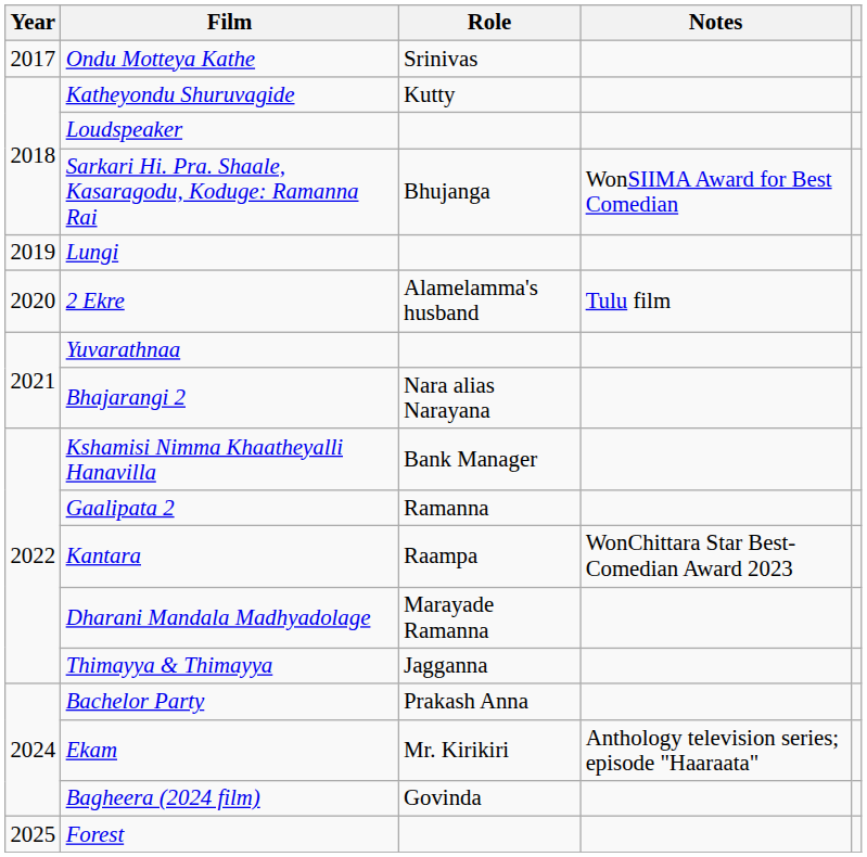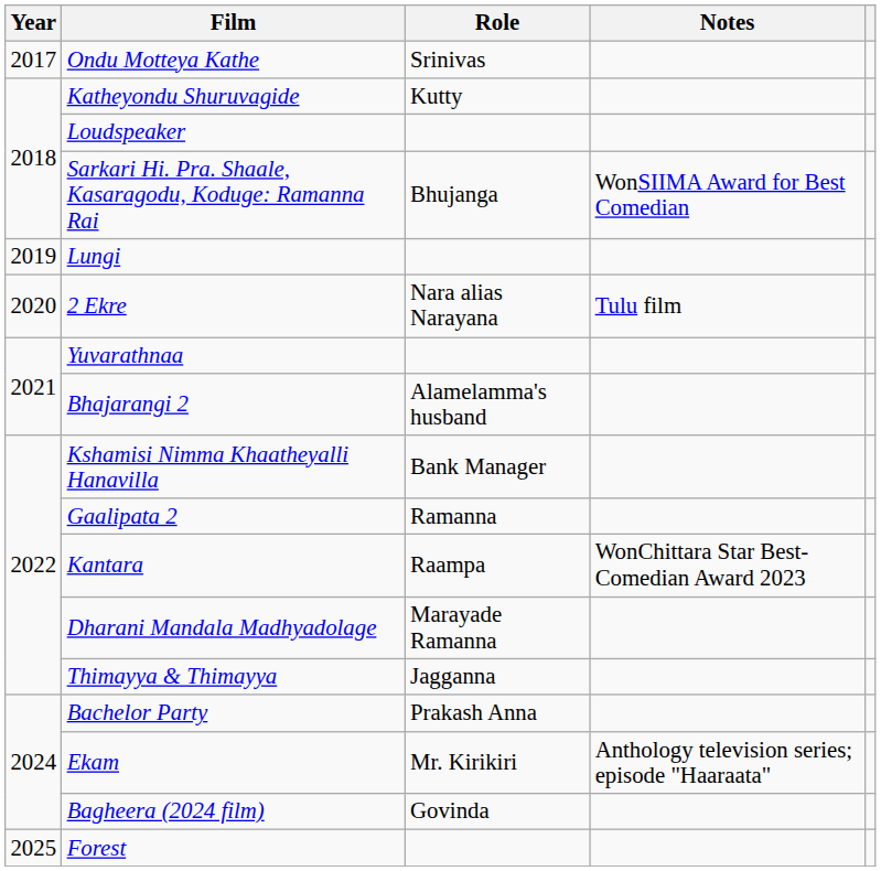 <table class="wikitable">
 <tr>
 <th>Year</th>
 <th>Film</th>
 <th>Role</th>
 <th>Notes</th>
 <th scope="col" class="unsortable" ></th>
 </tr>
 <tr>
 <td>2017</td>
 <td><em><a href='#'>Ondu Motteya Kathe</a></em></td>
 <td>Srinivas</td>
 <td></td>
 <td></td>
 </tr>
 <tr>
 <td rowspan="3">2018</td>
 <td><em><a href='#'>Katheyondu Shuruvagide</a></em></td>
 <td>Kutty</td>
 <td></td>
 <td></td>
 </tr>
 <tr>
 <td><em><a href='#'>Loudspeaker</a></em></td>
 <td></td>
 <td></td>
 </tr>
 <tr>
 <td><em><a href='#'>Sarkari Hi. Pra. Shaale, Kasaragodu, Koduge: Ramanna Rai</a></em></td>
 <td>Bhujanga</td>
 <td>Won<a href='#'>SIIMA Award for Best Comedian</a></td>
 <td></td>
 </tr>
 <tr>
 <td>2019</td>
 <td><em><a href='#'>Lungi</a></em></td>
 <td></td>
 <td></td>
 <td></td>
 </tr>
 <tr>
 <td>2020</td>
 <td><em><a href='#'>2 Ekre</a></em></td>
-<td>Alamelamma's husband</td>
+<td>Nara alias Narayana</td>
 <td><a href='#'>Tulu</a> film</td>
 <td></td>
 </tr>
 <tr>
 <td rowspan="2">2021</td>
 <td><em><a href='#'>Yuvarathnaa</a></em></td>
 <td></td>
 <td></td>
 <td></td>
 </tr>
 <tr>
 <td><em><a href='#'>Bhajarangi 2</a></em></td>
-<td>Nara alias Narayana</td>
+<td>Alamelamma's husband</td>
 <td></td>
 <td></td>
 </tr>
 <tr>
 <td rowspan="5">2022</td>
 <td><em><a href='#'>Kshamisi Nimma Khaatheyalli Hanavilla</a></em></td>
 <td>Bank Manager</td>
 <td></td>
 <td></td>
 </tr>
 <tr>
 <td><em><a href='#'>Gaalipata 2</a></em></td>
 <td>Ramanna</td>
 <td></td>
 <td></td>
 </tr>
 <tr>
 <td><em><a href='#'>Kantara</a></em></td>
 <td>Raampa</td>
 <td>WonChittara Star Best-Comedian Award 2023</td>
 <td></td>
 </tr>
 <tr>
 <td><em><a href='#'>Dharani Mandala Madhyadolage</a></em></td>
 <td>Marayade Ramanna</td>
 <td></td>
 <td></td>
 </tr>
 <tr>
 <td><em><a href='#'>Thimayya & Thimayya</a></em></td>
 <td>Jagganna</td>
 <td></td>
 <td></td>
 </tr>
 <tr>
 <td rowspan="3">2024</td>
 <td><em><a href='#'> Bachelor Party</a></em></td>
 <td>Prakash Anna</td>
 <td></td>
 <td></td>
 </tr>
 <tr>
 <td><em><a href='#'>Ekam</a></em></td>
 <td>Mr. Kirikiri</td>
 <td>Anthology television series; episode "Haaraata"</td>
 </tr>
 <tr>
 <td><em><a href='#'>Bagheera (2024 film)</a></em></td>
 <td>Govinda</td>
 <td></td>
 <td></td>
 </tr>
 <tr>
 <td>2025</td>
 <td><em><a href='#'>Forest</a></em></td>
 <td></td>
 <td></td>
 <td></td>
 </tr>
 <tr>
 </tr>
 </table>
